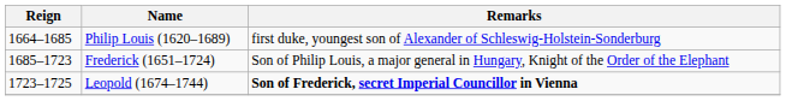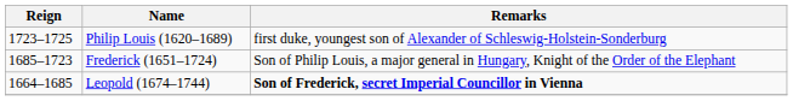 <table Class = "wikitable" width = "100%" border = 1 border = "1" cellpadding = "4" cellspacing = "0" style = "margin: 0.5em 1em 0.5em 0; background: # f9f9f9; background: 1px solid # aaa; border-collapse: collapse; ">
 <tr>
 <th Bgcolor = "# FFDEAD">Reign</th>
 <th bgcolor = "# FFDEAD">Name</th>
 <th bgcolor = "# FFDEAD">Remarks</th>
 </tr>
 <tr>
-<td>1664–1685</td>
+<td>1723–1725</td>
 <td><a href='#'>Philip Louis</a> (1620–1689)</td>
 <td>first duke, youngest son of <a href='#'>Alexander of Schleswig-Holstein-Sonderburg</a></td>
 </tr>
 <tr>
 <td>1685–1723</td>
 <td><a href='#'>Frederick</a> (1651–1724)</td>
 <td>Son of Philip Louis, a major general in <a href='#'>Hungary</a>, Knight of the <a href='#'>Order of the Elephant</a></td>
 </tr>
 <tr>
-<td>1723–1725</td>
+<td>1664–1685</td>
 <td><a href='#'>Leopold</a> (1674–1744)</td>
 <td><strong>Son of Frederick, <a href='#'>secret Imperial Councillor</a> in Vienna</strong></td>
 </tr>
 <tr>
 </tr>
 </table>
